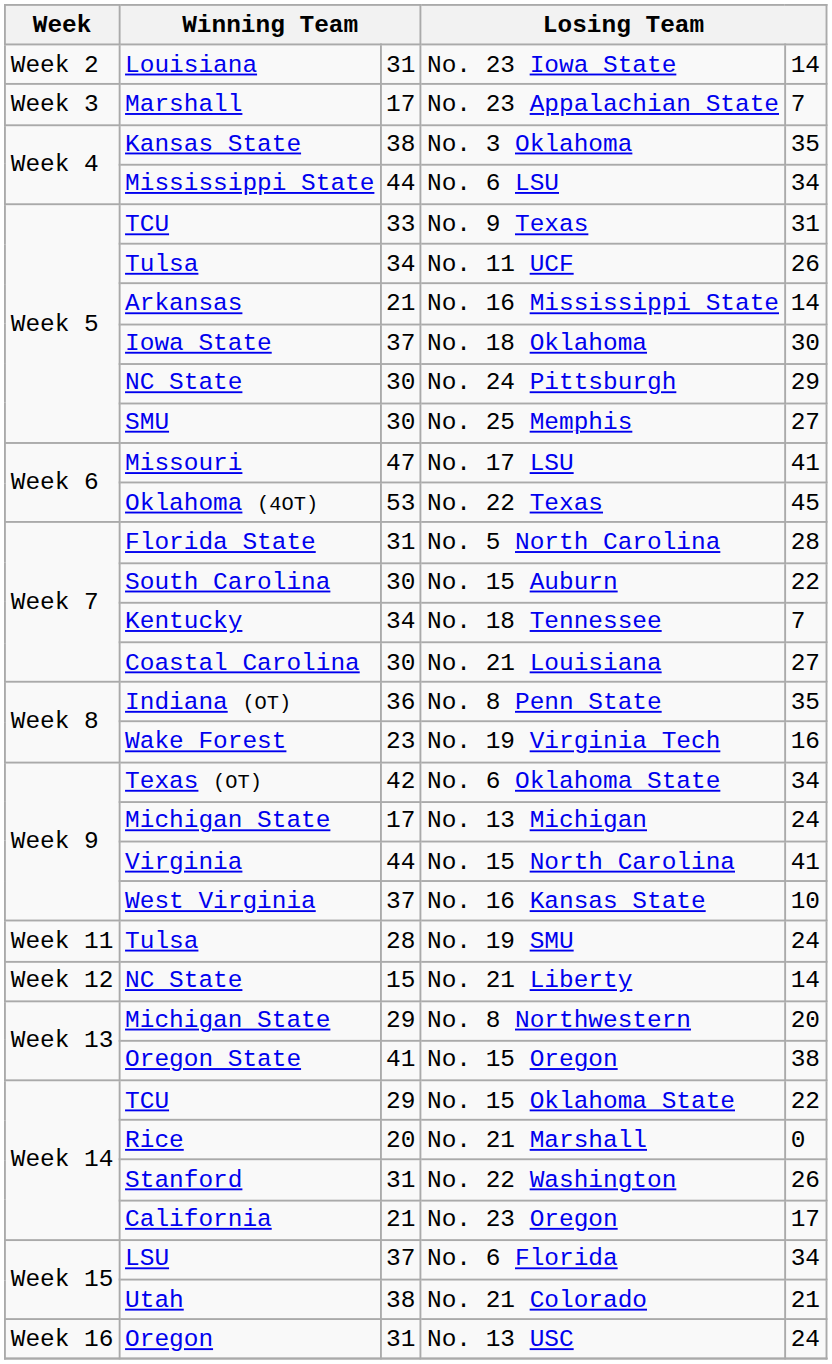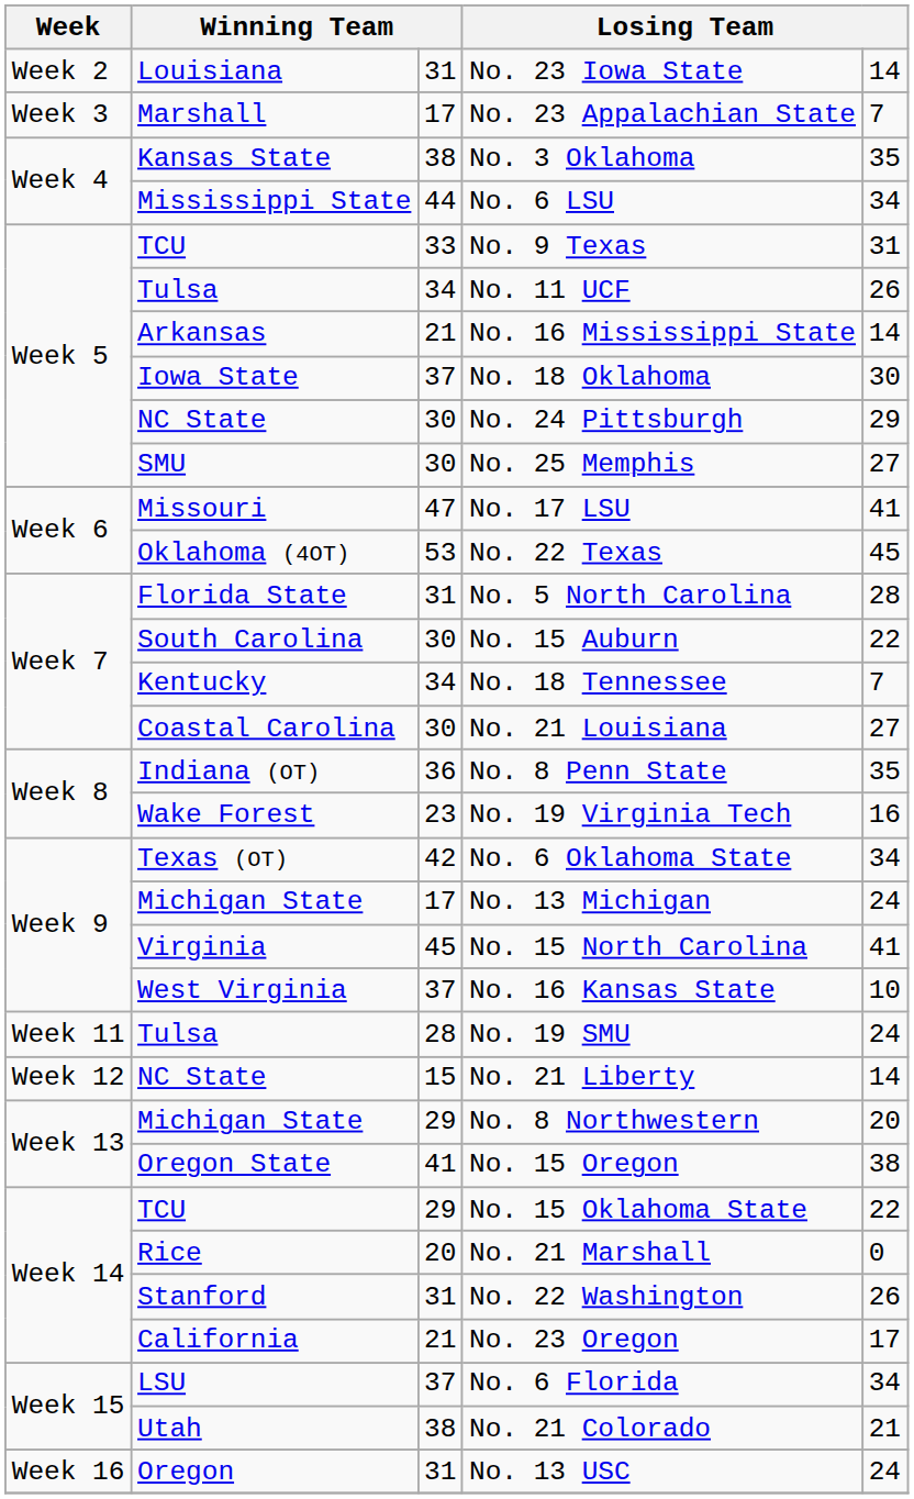 <table class="wikitable">
 <tr>
 <th>Week</th>
 <th colspan="2">Winning Team</th>
 <th colspan="2">Losing Team</th>
 </tr>
 <tr>
 <td>Week 2</td>
 <td><a href='#'>Louisiana</a></td>
 <td>31</td>
 <td>No. 23 <a href='#'>Iowa State</a></td>
 <td>14</td>
 </tr>
 <tr>
 <td>Week 3</td>
 <td><a href='#'>Marshall</a></td>
 <td>17</td>
 <td>No. 23 <a href='#'>Appalachian State</a></td>
 <td>7</td>
 </tr>
 <tr>
 <td rowspan=2>Week 4</td>
 <td><a href='#'>Kansas State</a></td>
 <td>38</td>
 <td>No. 3 <a href='#'>Oklahoma</a></td>
 <td>35</td>
 </tr>
 <tr>
 <td><a href='#'>Mississippi State</a></td>
 <td>44</td>
 <td>No. 6 <a href='#'>LSU</a></td>
 <td>34</td>
 </tr>
 <tr>
 <td rowspan=6>Week 5</td>
 <td><a href='#'>TCU</a></td>
 <td>33</td>
 <td>No. 9 <a href='#'>Texas</a></td>
 <td>31</td>
 </tr>
 <tr>
 <td><a href='#'>Tulsa</a></td>
 <td>34</td>
 <td>No. 11 <a href='#'>UCF</a></td>
 <td>26</td>
 </tr>
 <tr>
 <td><a href='#'>Arkansas</a></td>
 <td>21</td>
 <td>No. 16 <a href='#'>Mississippi State</a></td>
 <td>14</td>
 </tr>
 <tr>
 <td><a href='#'>Iowa State</a></td>
 <td>37</td>
 <td>No. 18 <a href='#'>Oklahoma</a></td>
 <td>30</td>
 </tr>
 <tr>
 <td><a href='#'>NC State</a></td>
 <td>30</td>
 <td>No. 24 <a href='#'>Pittsburgh</a></td>
 <td>29</td>
 </tr>
 <tr>
 <td><a href='#'>SMU</a></td>
 <td>30</td>
 <td>No. 25 <a href='#'>Memphis</a></td>
 <td>27</td>
 </tr>
 <tr>
 <td rowspan=2>Week 6</td>
 <td><a href='#'>Missouri</a></td>
 <td>47</td>
 <td>No. 17 <a href='#'>LSU</a></td>
 <td>41</td>
 </tr>
 <tr>
 <td><a href='#'>Oklahoma</a> <small>(4OT)</small></td>
 <td>53</td>
 <td>No. 22 <a href='#'>Texas</a></td>
 <td>45</td>
 </tr>
 <tr>
 <td rowspan=4>Week 7</td>
 <td><a href='#'>Florida State</a></td>
 <td>31</td>
 <td>No. 5 <a href='#'>North Carolina</a></td>
 <td>28</td>
 </tr>
 <tr>
 <td><a href='#'>South Carolina</a></td>
 <td>30</td>
 <td>No. 15 <a href='#'>Auburn</a></td>
 <td>22</td>
 </tr>
 <tr>
 <td><a href='#'>Kentucky</a></td>
 <td>34</td>
 <td>No. 18 <a href='#'>Tennessee</a></td>
 <td>7</td>
 </tr>
 <tr>
 <td><a href='#'>Coastal Carolina</a></td>
 <td>30</td>
 <td>No. 21 <a href='#'>Louisiana</a></td>
 <td>27</td>
 </tr>
 <tr>
 <td rowspan=2>Week 8</td>
 <td><a href='#'>Indiana</a> <small>(OT)</small></td>
 <td>36</td>
 <td>No. 8 <a href='#'>Penn State</a></td>
 <td>35</td>
 </tr>
 <tr>
 <td><a href='#'>Wake Forest</a></td>
 <td>23</td>
 <td>No. 19 <a href='#'>Virginia Tech</a></td>
 <td>16</td>
 </tr>
 <tr>
 <td rowspan=4>Week 9</td>
 <td><a href='#'>Texas</a> <small>(OT)</small></td>
 <td>42</td>
 <td>No. 6 <a href='#'>Oklahoma State</a></td>
 <td>34</td>
 </tr>
 <tr>
 <td><a href='#'>Michigan State</a></td>
 <td>17</td>
 <td>No. 13 <a href='#'>Michigan</a></td>
 <td>24</td>
 </tr>
 <tr>
 <td><a href='#'>Virginia</a></td>
-<td>44</td>
+<td>45</td>
 <td>No. 15 <a href='#'>North Carolina</a></td>
 <td>41</td>
 </tr>
 <tr>
 <td><a href='#'>West Virginia</a></td>
 <td>37</td>
 <td>No. 16 <a href='#'>Kansas State</a></td>
 <td>10</td>
 </tr>
 <tr>
 <td>Week 11</td>
 <td><a href='#'>Tulsa</a></td>
 <td>28</td>
 <td>No. 19 <a href='#'>SMU</a></td>
 <td>24</td>
 </tr>
 <tr>
 <td>Week 12</td>
 <td><a href='#'>NC State</a></td>
 <td>15</td>
 <td>No. 21 <a href='#'>Liberty</a></td>
 <td>14</td>
 </tr>
 <tr>
 <td rowspan=2>Week 13</td>
 <td><a href='#'>Michigan State</a></td>
 <td>29</td>
 <td>No. 8 <a href='#'>Northwestern</a></td>
 <td>20</td>
 </tr>
 <tr>
 <td><a href='#'>Oregon State</a></td>
 <td>41</td>
 <td>No. 15 <a href='#'>Oregon</a></td>
 <td>38</td>
 </tr>
 <tr>
 <td rowspan=4>Week 14</td>
 <td><a href='#'>TCU</a></td>
 <td>29</td>
 <td>No. 15 <a href='#'>Oklahoma State</a></td>
 <td>22</td>
 </tr>
 <tr>
 <td><a href='#'>Rice</a></td>
 <td>20</td>
 <td>No. 21 <a href='#'>Marshall</a></td>
 <td>0</td>
 </tr>
 <tr>
 <td><a href='#'>Stanford</a></td>
 <td>31</td>
 <td>No. 22 <a href='#'>Washington</a></td>
 <td>26</td>
 </tr>
 <tr>
 <td><a href='#'>California</a></td>
 <td>21</td>
 <td>No. 23 <a href='#'>Oregon</a></td>
 <td>17</td>
 </tr>
 <tr>
 <td rowspan=2>Week 15</td>
 <td><a href='#'>LSU</a></td>
 <td>37</td>
 <td>No. 6 <a href='#'>Florida</a></td>
 <td>34</td>
 </tr>
 <tr>
 <td><a href='#'>Utah</a></td>
 <td>38</td>
 <td>No. 21 <a href='#'>Colorado</a></td>
 <td>21</td>
 </tr>
 <tr>
 <td>Week 16</td>
 <td><a href='#'>Oregon</a></td>
 <td>31</td>
 <td>No. 13 <a href='#'>USC</a></td>
 <td>24</td>
 </tr>
 <tr>
 </tr>
 </table>
